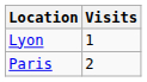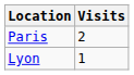 <table class="wikitable sortable">
 <tr>
 <th>Location</th>
 <th>Visits</th>
 </tr>
 <tr>
+<td><a href='#'>Paris</a></td>
+<td>2</td>
+</tr>
+<tr>
 <td><a href='#'>Lyon</a></td>
 <td>1</td>
 </tr>
-<tr>
-<td><a href='#'>Paris</a></td>
-<td>2</td>
-</tr>
 </table>
